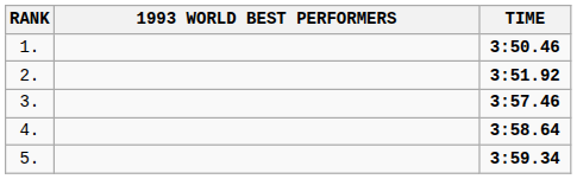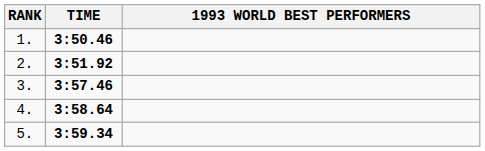 <table class="wikitable" style="border-collapse: collapse; font-size: 90%;">
 <tr>
 <th>RANK</th>
+<th align="center" style="width: 5em">TIME</th>
 <th align="center" style="width: 25em">1993 WORLD BEST PERFORMERS</th>
-<th align="center" style="width: 5em">TIME</th>
 </tr>
 <tr>
 <td align="center">1.</td>
+<td align="center"><strong>3:50.46</strong></td>
 <td></td>
-<td align="center"><strong>3:50.46</strong></td>
 </tr>
 <tr>
 <td align="center">2.</td>
+<td align="center"><strong>3:51.92</strong></td>
 <td></td>
-<td align="center"><strong>3:51.92</strong></td>
 </tr>
 <tr>
 <td align="center">3.</td>
+<td align="center"><strong>3:57.46</strong></td>
 <td></td>
-<td align="center"><strong>3:57.46</strong></td>
 </tr>
 <tr>
 <td align="center">4.</td>
+<td align="center"><strong>3:58.64</strong></td>
 <td></td>
-<td align="center"><strong>3:58.64</strong></td>
 </tr>
 <tr>
 <td align="center">5.</td>
+<td align="center"><strong>3:59.34</strong></td>
 <td></td>
-<td align="center"><strong>3:59.34</strong></td>
 </tr>
 </table>
